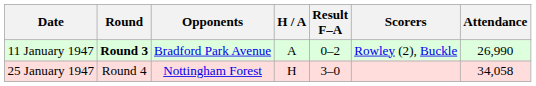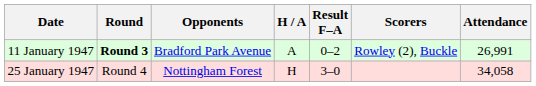 <table class="wikitable" style="text-align:center">
 <tr>
 <th>Date</th>
 <th>Round</th>
 <th>Opponents</th>
 <th>H / A</th>
 <th>Result<br>F–A</th>
 <th>Scorers</th>
 <th>Attendance</th>
 </tr>
 <tr bgcolor="#ddffdd">
 <td>11 January 1947</td>
 <td><strong>Round 3</strong></td>
 <td><a href='#'>Bradford Park Avenue</a></td>
 <td>A</td>
 <td>0–2</td>
 <td><a href='#'>Rowley</a> (2), <a href='#'>Buckle</a></td>
-<td>26,990</td>
+<td>26,991</td>
 </tr>
 <tr bgcolor="#ffdddd">
 <td>25 January 1947</td>
 <td>Round 4</td>
 <td><a href='#'>Nottingham Forest</a></td>
 <td>H</td>
 <td>3–0</td>
 <td></td>
 <td>34,058</td>
 </tr>
 </table>
